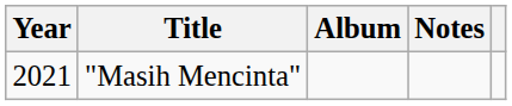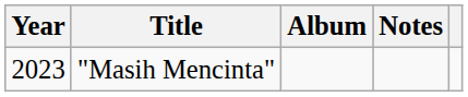 <table class="wikitable unsortable">
 <tr>
 <th>Year</th>
 <th>Title</th>
 <th>Album</th>
 <th>Notes</th>
 <th></th>
 </tr>
 <tr>
-<td>2021</td>
+<td>2023</td>
 <td>"Masih Mencinta"</td>
 <td></td>
 <td></td>
 <td align="center"></td>
 </tr>
 </table>
